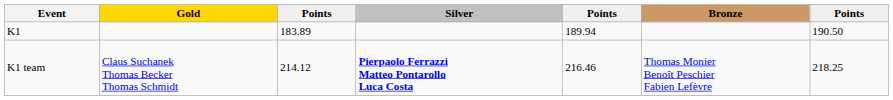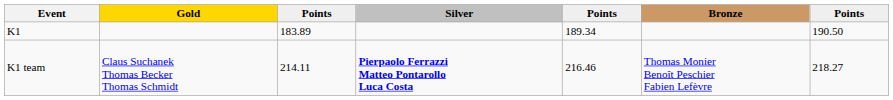 <table class="wikitable" width=100%>
 <tr>
 <th>Event</th>
 <td align=center bgcolor="gold"><strong>Gold</strong></td>
 <td align=center bgcolor="EFEFEF"><strong>Points</strong></td>
 <td align=center bgcolor="silver"><strong>Silver</strong></td>
 <td align=center bgcolor="EFEFEF"><strong>Points</strong></td>
 <td align=center bgcolor="CC9966"><strong>Bronze</strong></td>
 <td align=center bgcolor="EFEFEF"><strong>Points</strong></td>
 </tr>
 <tr>
 <td>K1</td>
 <td></td>
 <td>183.89</td>
 <td></td>
-<td>189.94</td>
+<td>189.34</td>
 <td></td>
 <td>190.50</td>
 </tr>
 <tr>
 <td>K1 team</td>
 <td><br><a href='#'>Claus Suchanek</a><br><a href='#'>Thomas Becker</a><br><a href='#'>Thomas Schmidt</a></td>
-<td>214.12</td>
+<td>214.11</td>
 <td><strong><br><a href='#'>Pierpaolo Ferrazzi</a><br><a href='#'>Matteo Pontarollo</a><br><a href='#'>Luca Costa</a></strong></td>
 <td>216.46</td>
 <td><br><a href='#'>Thomas Monier</a><br><a href='#'>Benoît Peschier</a><br><a href='#'>Fabien Lefèvre</a></td>
-<td>218.25</td>
+<td>218.27</td>
 </tr>
 </table>
